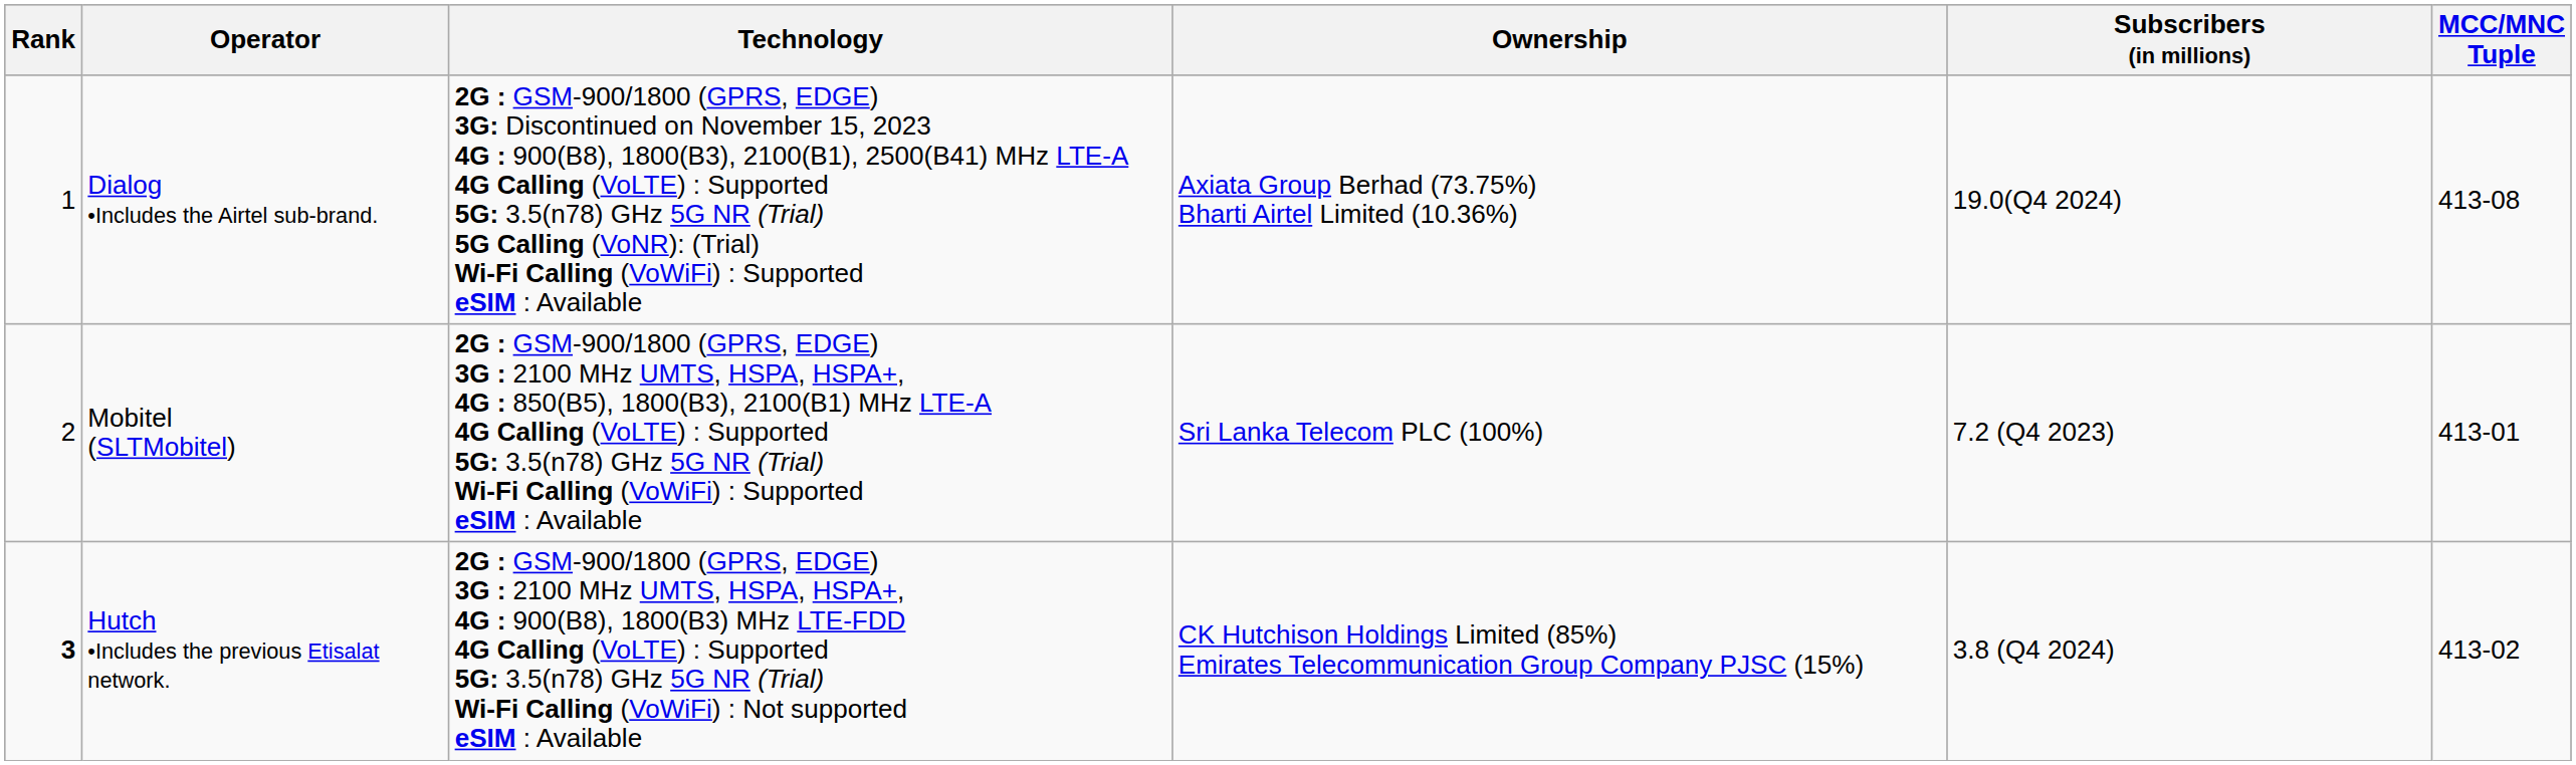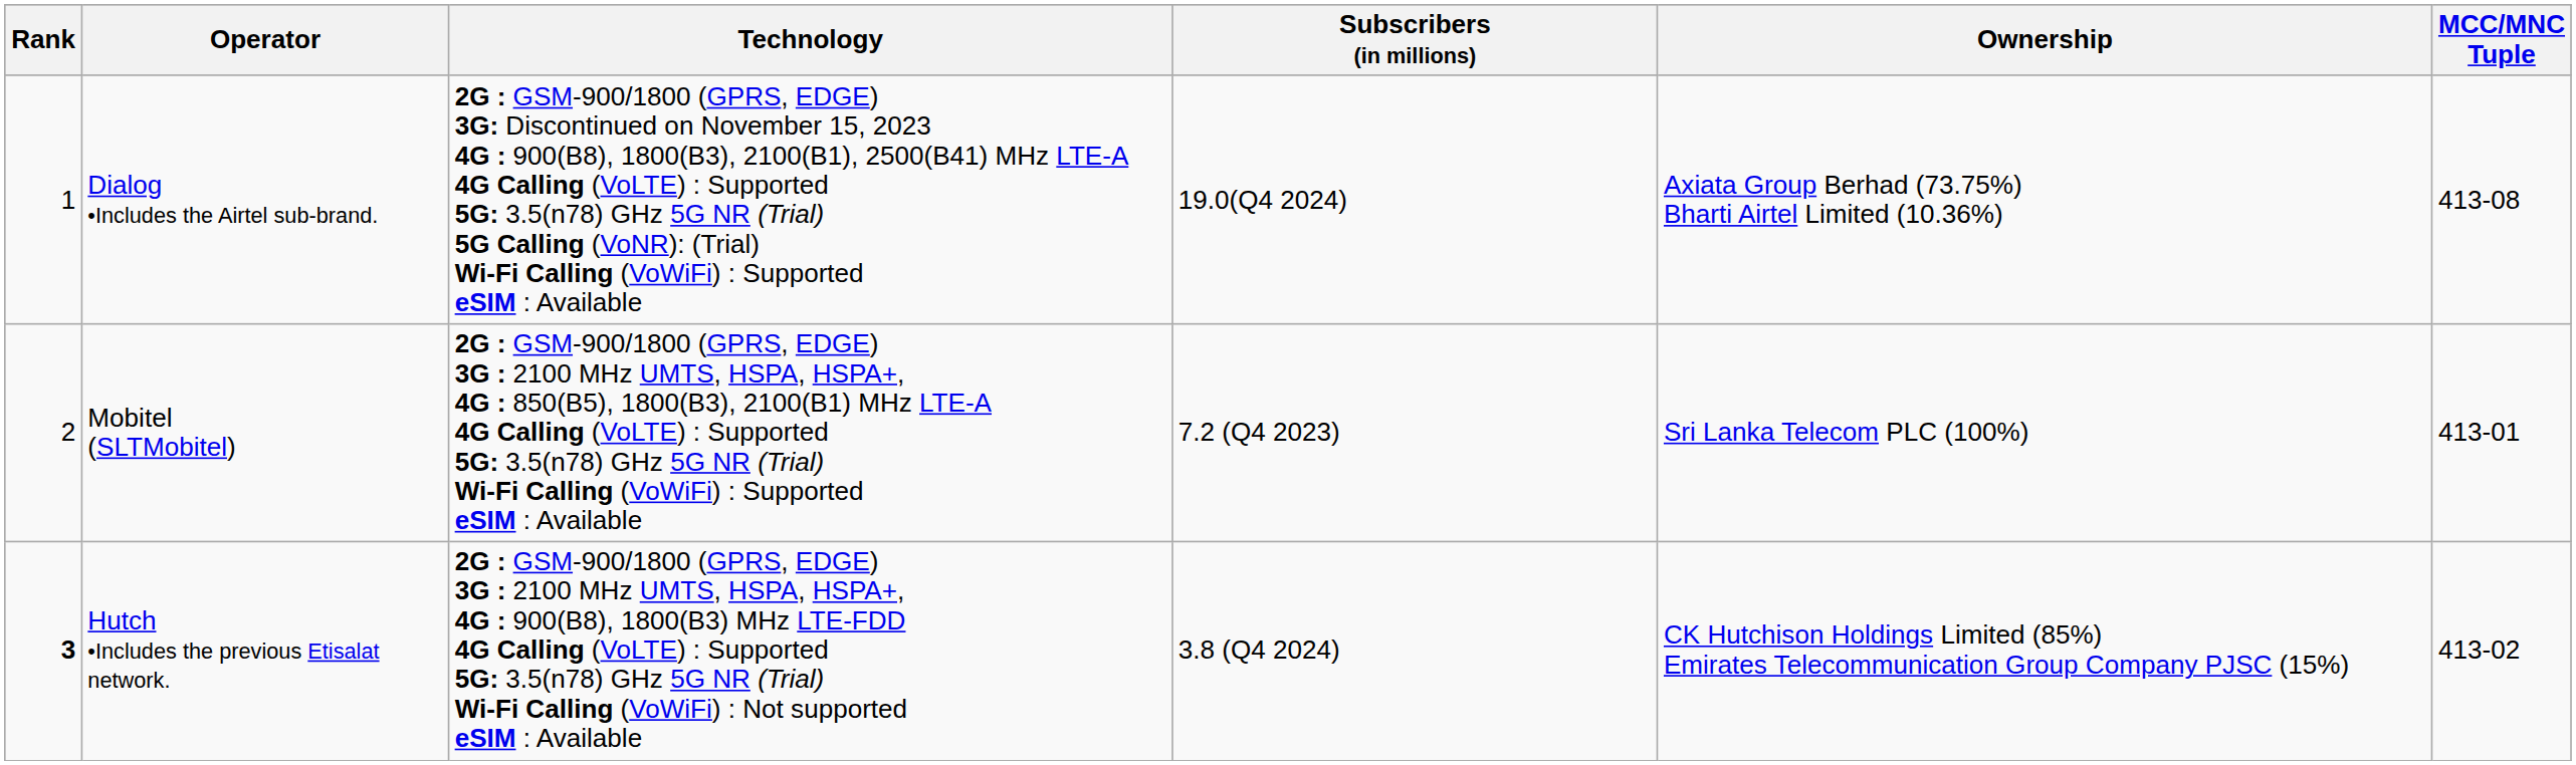 <table class="wikitable">
 <tr>
 <th style="width:3%;">Rank</th>
 <th ! style="width:15%;">Operator</th>
 <th ! style="width:30%;">Technology</th>
+<th ! style="width:20%;">Subscribers<br><small>(in millions)</small></th>
 <th ! style="width:32%;">Ownership</th>
-<th ! style="width:20%;">Subscribers<br><small>(in millions)</small></th>
 <th><a href='#'>MCC/MNC Tuple</a></th>
 </tr>
 <tr>
 <td align=right>1</td>
 <td><a href='#'>Dialog</a><br><small>•Includes the Airtel sub-brand.</small></td>
 <td><strong>2G :</strong> <a href='#'>GSM</a>-900/1800 (<a href='#'>GPRS</a>, <a href='#'>EDGE</a>)<br><strong>3G:</strong> Discontinued on November 15, 2023<br><strong>4G :</strong> 900(B8), 1800(B3), 2100(B1), 2500(B41) MHz <a href='#'>LTE-A</a><br><strong>4G Calling</strong> (<a href='#'>VoLTE</a>) : Supported<br><strong>5G:</strong> 3.5(n78) GHz <a href='#'>5G NR</a> <em>(Trial)</em><br><strong>5G Calling</strong> (<a href='#'>VoNR</a>): (Trial)<br><strong>Wi-Fi Calling</strong> (<a href='#'>VoWiFi</a>) : Supported <br><strong><a href='#'>eSIM</a></strong>  : Available</td>
+<td> 19.0(Q4 2024)</td>
 <td><a href='#'>Axiata Group</a> Berhad (73.75%)<br> <a href='#'>Bharti Airtel</a> Limited (10.36%) </td>
-<td> 19.0(Q4 2024)</td>
 <td>413-08</td>
 </tr>
 <tr>
 <td align=right>2</td>
 <td>Mobitel<br>(<a href='#'>SLTMobitel</a>)</td>
 <td><strong>2G :</strong> <a href='#'>GSM</a>-900/1800 (<a href='#'>GPRS</a>, <a href='#'>EDGE</a>)<br><strong>3G :</strong> 2100 MHz <a href='#'>UMTS</a>, <a href='#'>HSPA</a>, <a href='#'>HSPA+</a>, <br><strong>4G :</strong> 850(B5), 1800(B3), 2100(B1) MHz <a href='#'>LTE-A</a><br><strong>4G Calling</strong> (<a href='#'>VoLTE</a>) : Supported <br><strong>5G:</strong> 3.5(n78) GHz <a href='#'>5G NR</a> <em>(Trial)</em><br><strong>Wi-Fi Calling</strong> (<a href='#'>VoWiFi</a>) : Supported <br><strong><a href='#'>eSIM</a></strong>  : Available</td>
+<td>7.2 (Q4 2023)</td>
 <td><a href='#'>Sri Lanka Telecom</a> PLC (100%)</td>
-<td>7.2 (Q4 2023)</td>
 <td>413-01</td>
 </tr>
 <tr>
 <td align=right><strong>3</strong></td>
 <td><a href='#'>Hutch</a><br><small>•Includes the previous <a href='#'>Etisalat</a> network.</small></td>
 <td><strong>2G :</strong> <a href='#'>GSM</a>-900/1800 (<a href='#'>GPRS</a>, <a href='#'>EDGE</a>)<br><strong>3G :</strong> 2100 MHz <a href='#'>UMTS</a>, <a href='#'>HSPA</a>, <a href='#'>HSPA+</a>, <br><strong>4G :</strong> 900(B8), 1800(B3) MHz <a href='#'>LTE-FDD</a> <br><strong>4G Calling</strong> (<a href='#'>VoLTE</a>) : Supported <br><strong>5G:</strong> 3.5(n78) GHz <a href='#'>5G NR</a> <em>(Trial)</em><br><strong>Wi-Fi Calling</strong> (<a href='#'>VoWiFi</a>) : Not supported <br><strong><a href='#'>eSIM</a></strong>  : Available</td>
+<td> 3.8 (Q4 2024)</td>
 <td><a href='#'>CK Hutchison Holdings</a> Limited (85%)<br><a href='#'>Emirates Telecommunication Group Company PJSC</a> (15%)</td>
-<td> 3.8 (Q4 2024)</td>
 <td>413-02</td>
 </tr>
 </table>
